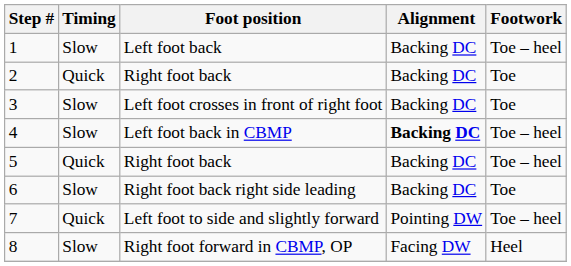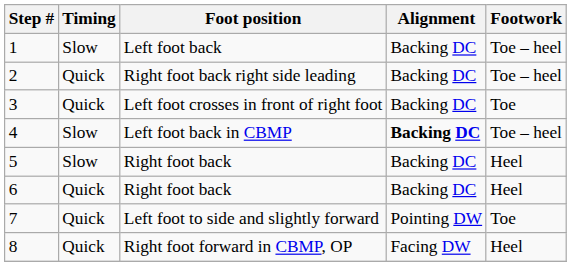 <table class="wikitable" style="font-size:90%;">
 <tr>
 <th>Step #</th>
 <th>Timing</th>
 <th>Foot position</th>
 <th>Alignment</th>
 <th>Footwork</th>
 </tr>
 <tr>
 <td>1</td>
 <td>Slow</td>
 <td>Left foot back</td>
 <td>Backing <a href='#'>DC</a></td>
 <td>Toe – heel</td>
 </tr>
 <tr>
 <td>2</td>
 <td>Quick</td>
-<td>Right foot back</td>
+<td>Right foot back right side leading</td>
 <td>Backing <a href='#'>DC</a></td>
-<td>Toe</td>
+<td>Toe – heel</td>
 </tr>
 <tr>
 <td>3</td>
-<td>Slow</td>
+<td>Quick</td>
 <td>Left foot crosses in front of right foot</td>
 <td>Backing <a href='#'>DC</a></td>
 <td>Toe</td>
 </tr>
 <tr>
 <td>4</td>
 <td>Slow</td>
 <td>Left foot back in <a href='#'>CBMP</a></td>
 <td><strong>Backing <a href='#'>DC</a></strong></td>
 <td>Toe – heel</td>
 </tr>
 <tr>
 <td>5</td>
+<td>Slow</td>
+<td>Right foot back</td>
+<td>Backing <a href='#'>DC</a></td>
+<td>Heel</td>
+</tr>
+<tr>
+<td>6</td>
 <td>Quick</td>
 <td>Right foot back</td>
 <td>Backing <a href='#'>DC</a></td>
-<td>Toe – heel</td>
-</tr>
-<tr>
-<td>6</td>
-<td>Slow</td>
-<td>Right foot back right side leading</td>
-<td>Backing <a href='#'>DC</a></td>
-<td>Toe</td>
+<td>Heel</td>
 </tr>
 <tr>
 <td>7</td>
 <td>Quick</td>
 <td>Left foot to side and slightly forward</td>
 <td>Pointing <a href='#'>DW</a></td>
-<td>Toe – heel</td>
+<td>Toe</td>
 </tr>
 <tr>
 <td>8</td>
-<td>Slow</td>
+<td>Quick</td>
 <td>Right foot forward in <a href='#'>CBMP</a>, OP</td>
 <td>Facing <a href='#'>DW</a></td>
 <td>Heel</td>
 </tr>
 <tr>
 </tr>
 </table>
